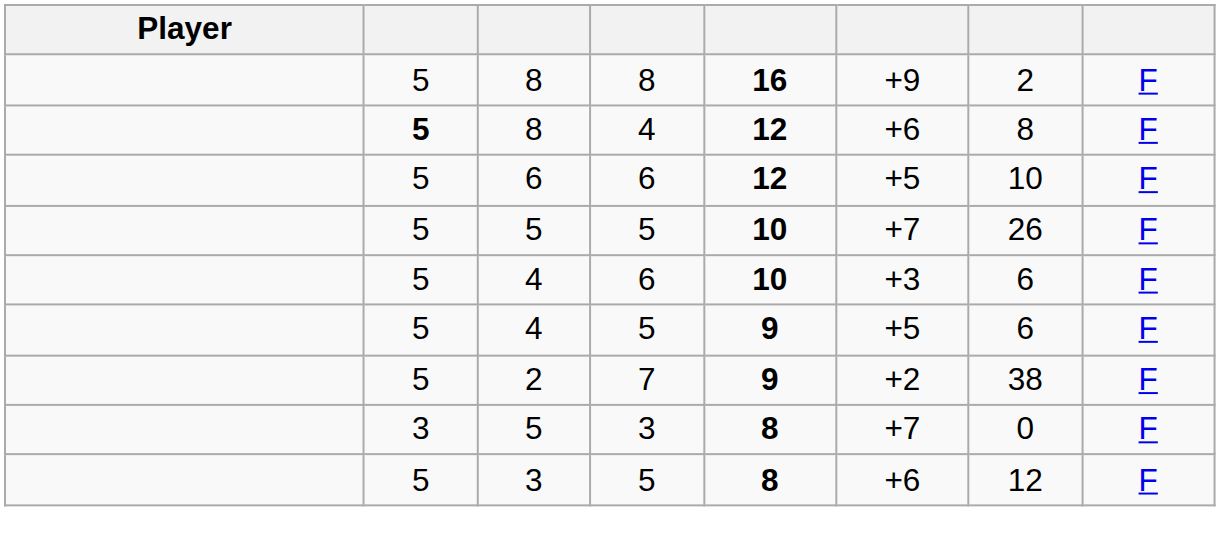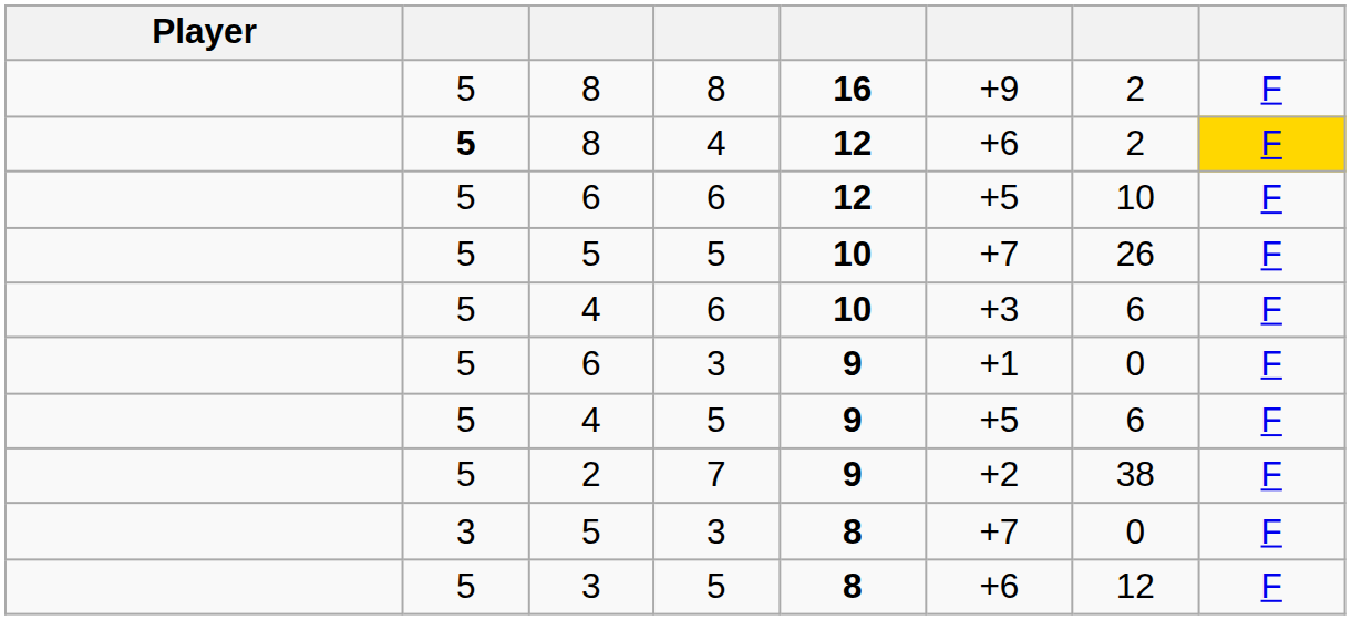 <table class="wikitable sortable" style="text-align:center;">
 <tr>
 <th width="175px">Player</th>
 <th width="50px"></th>
 <th width="50px"></th>
 <th width="50px"></th>
 <th width="60px"></th>
 <th width="60px"></th>
 <th width="50px"></th>
 <th width="60px"></th>
 </tr>
 <tr>
 <td align="left"> </td>
 <td>5</td>
 <td>8</td>
 <td>8</td>
 <td><strong>16</strong></td>
 <td>+9</td>
 <td>2</td>
 <td><a href='#'>F</a></td>
 </tr>
 <tr>
 <td align="left"> </td>
 <td><strong>5</strong></td>
 <td>8</td>
 <td>4</td>
 <td><strong>12</strong></td>
 <td>+6</td>
-<td>8</td>
-<td><a href='#'>F</a></td>
+<td>2</td>
+<td style="background: gold;"><a href='#'>F</a></td>
 </tr>
 <tr>
 <td align="left"> </td>
 <td>5</td>
 <td>6</td>
 <td>6</td>
 <td><strong>12</strong></td>
 <td>+5</td>
 <td>10</td>
 <td><a href='#'>F</a></td>
 </tr>
 <tr>
 <td align="left"> </td>
 <td>5</td>
 <td>5</td>
 <td>5</td>
 <td><strong>10</strong></td>
 <td>+7</td>
 <td>26</td>
 <td><a href='#'>F</a></td>
 </tr>
 <tr>
 <td align="left"> </td>
 <td>5</td>
 <td>4</td>
 <td>6</td>
 <td><strong>10</strong></td>
 <td>+3</td>
 <td>6</td>
+<td><a href='#'>F</a></td>
+</tr>
+<tr>
+<td align="left"> </td>
+<td>5</td>
+<td>6</td>
+<td>3</td>
+<td><strong>9</strong></td>
+<td>+1</td>
+<td>0</td>
 <td><a href='#'>F</a></td>
 </tr>
 <tr>
 <td align="left"> </td>
 <td>5</td>
 <td>4</td>
 <td>5</td>
 <td><strong>9</strong></td>
 <td>+5</td>
 <td>6</td>
 <td><a href='#'>F</a></td>
 </tr>
 <tr>
 <td align="left"> </td>
 <td>5</td>
 <td>2</td>
 <td>7</td>
 <td><strong>9</strong></td>
 <td>+2</td>
 <td>38</td>
 <td><a href='#'>F</a></td>
 </tr>
 <tr>
 <td align="left"> </td>
 <td>3</td>
 <td>5</td>
 <td>3</td>
 <td><strong>8</strong></td>
 <td>+7</td>
 <td>0</td>
 <td><a href='#'>F</a></td>
 </tr>
 <tr>
 <td align="left"> </td>
 <td>5</td>
 <td>3</td>
 <td>5</td>
 <td><strong>8</strong></td>
 <td>+6</td>
 <td>12</td>
 <td><a href='#'>F</a></td>
 </tr>
 </table>
